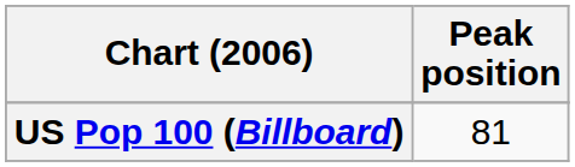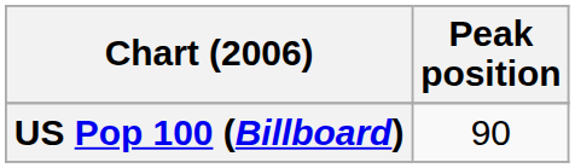 <table class="wikitable sortable plainrowheaders">
 <tr>
 <th>Chart (2006)</th>
 <th>Peak<br>position</th>
 </tr>
 <tr>
 </tr>
 <tr>
 </tr>
 <tr>
 </tr>
 <tr>
 </tr>
 <tr>
 </tr>
 <tr>
 </tr>
 <tr>
 </tr>
 <tr>
 <th scope="row">US <a href='#'>Pop 100</a> (<em><a href='#'>Billboard</a></em>)</th>
-<td align="center">81</td>
+<td align="center">90</td>
 </tr>
 </table>
